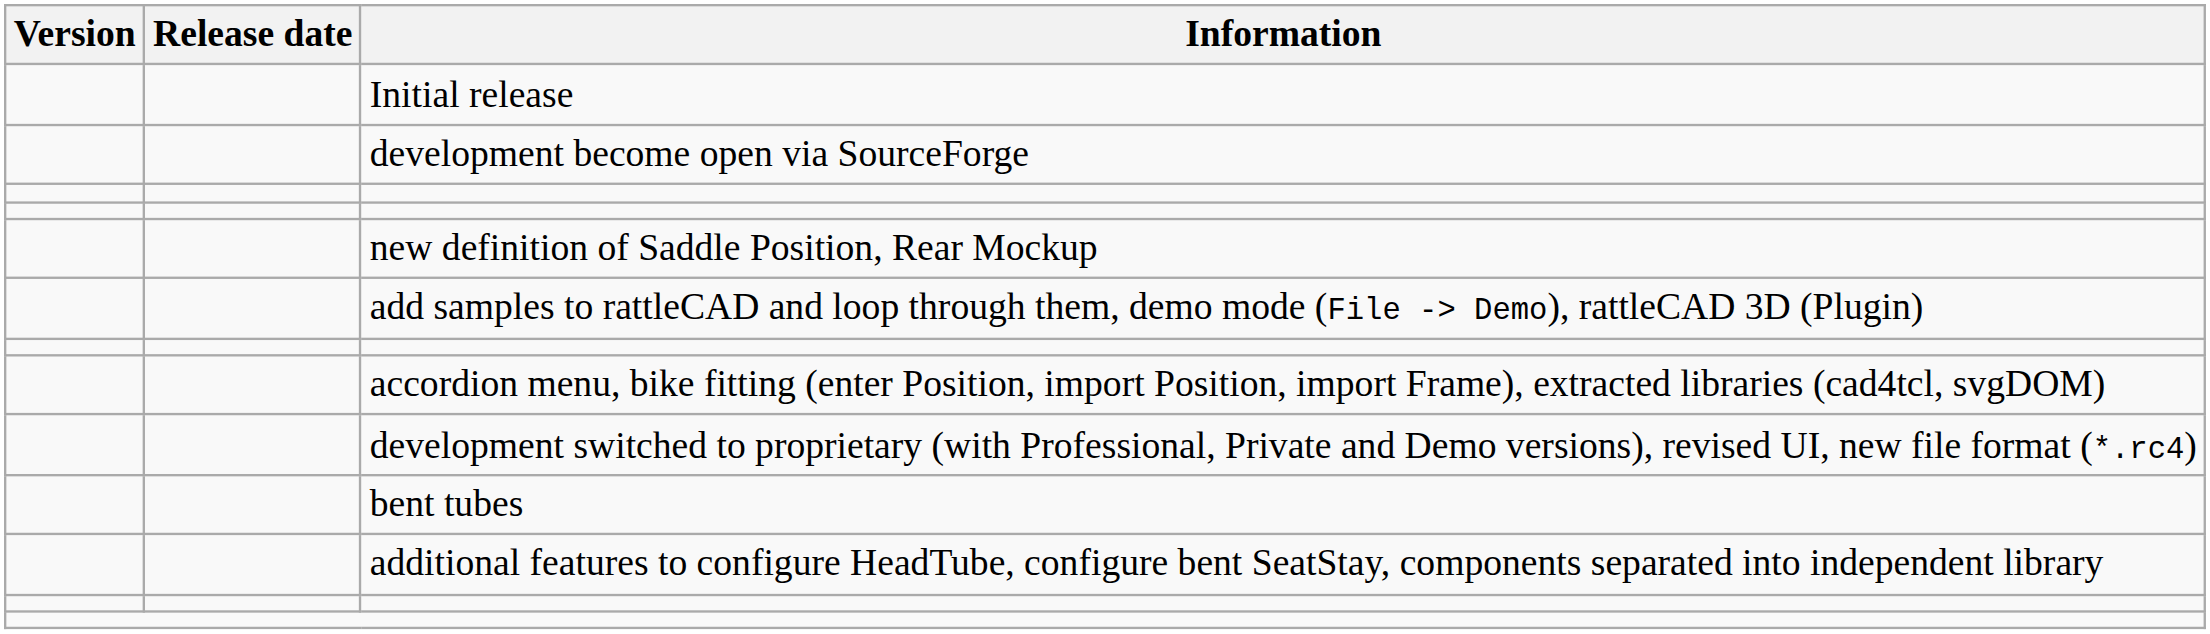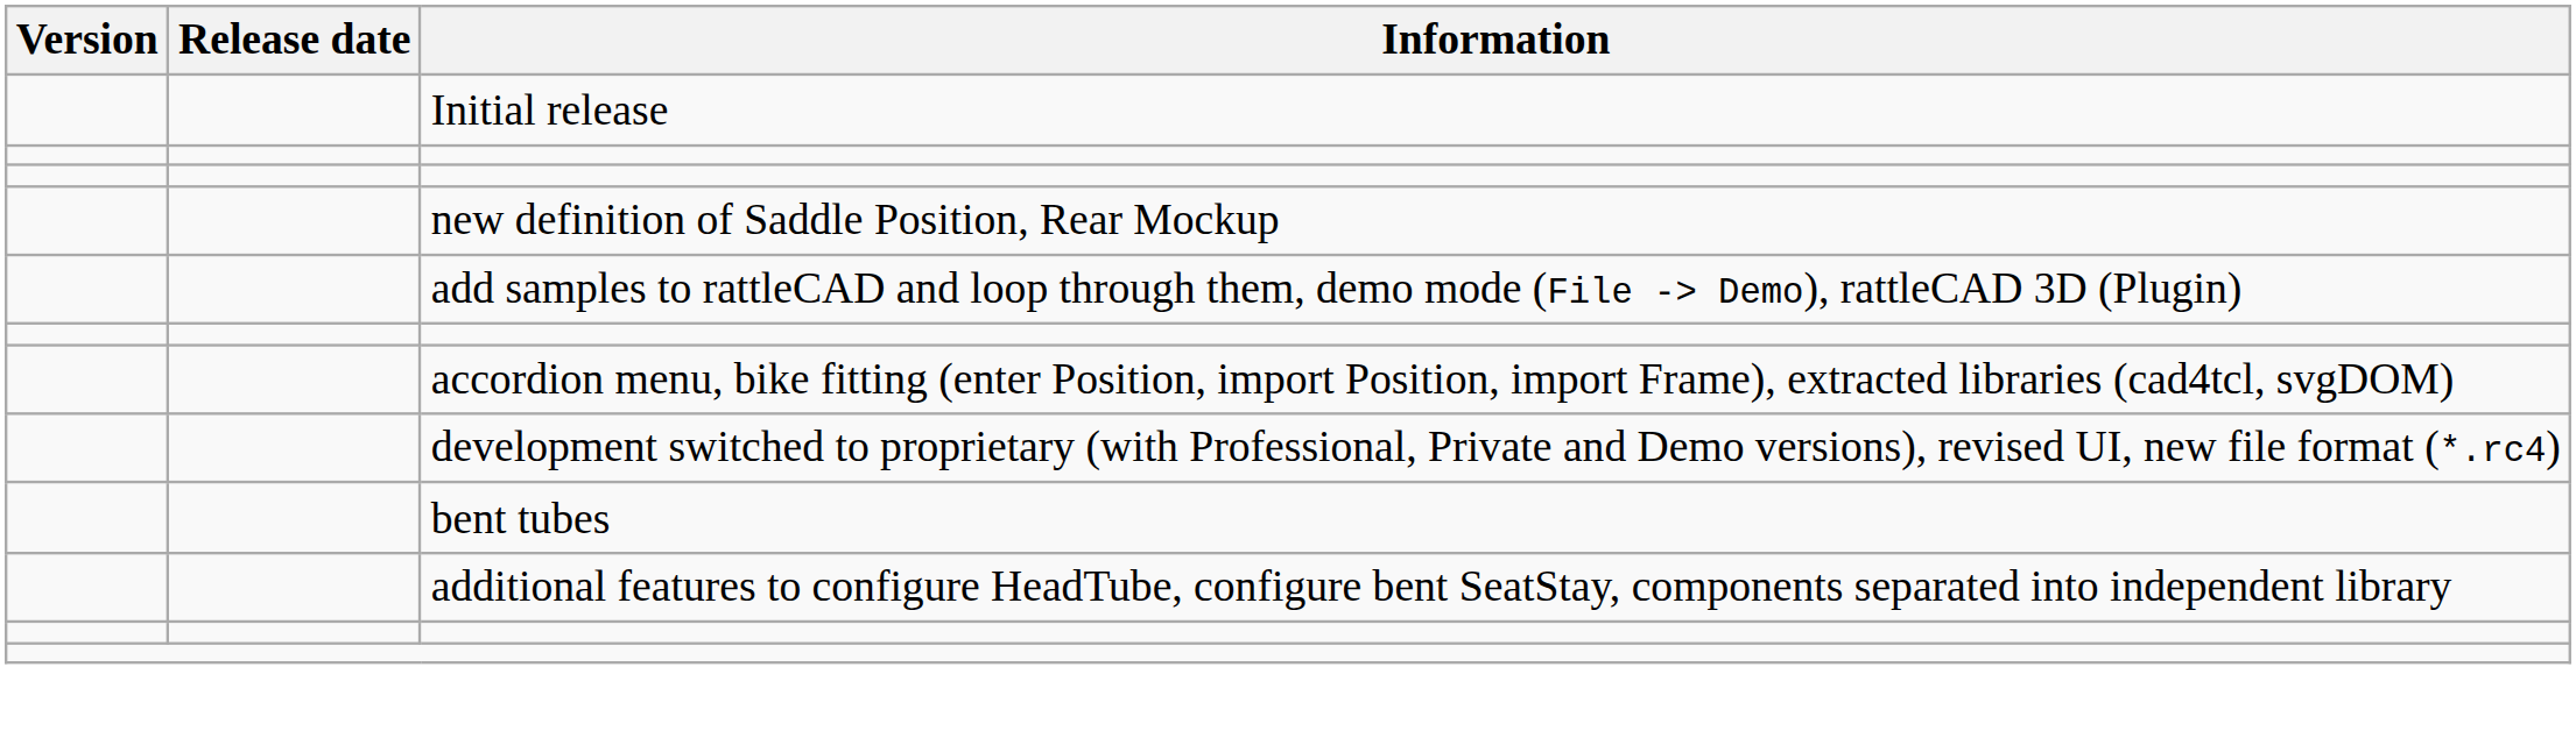 <table class="wikitable" style="margin: 0.4em 0 0.5em;">
 <tr>
 <th>Version</th>
 <th style="white-space: nowrap;">Release date</th>
 <th class="unsortable">Information</th>
 </tr>
 <tr>
 <td></td>
 <td></td>
 <td>Initial release</td>
-</tr>
-<tr>
-<td></td>
-<td></td>
-<td>development become open via SourceForge</td>
 </tr>
 <tr>
 <td></td>
 <td></td>
 <td></td>
 </tr>
 <tr>
 <td></td>
 <td></td>
 <td></td>
 </tr>
 <tr>
 <td></td>
 <td></td>
 <td>new definition of Saddle Position, Rear Mockup</td>
 </tr>
 <tr>
 <td></td>
 <td></td>
 <td>add samples to rattleCAD and loop through them, demo mode (<code>File -> Demo</code>), rattleCAD 3D (Plugin)</td>
 </tr>
 <tr>
 <td></td>
 <td></td>
 <td></td>
 </tr>
 <tr>
 <td></td>
 <td></td>
 <td>accordion menu, bike fitting (enter Position, import Position, import Frame), extracted libraries (cad4tcl, svgDOM)</td>
 </tr>
 <tr>
 <td></td>
 <td></td>
 <td>development switched to proprietary (with Professional, Private and Demo versions), revised UI, new file format (<code>*.rc4</code>)</td>
 </tr>
 <tr>
 <td></td>
 <td></td>
 <td>bent tubes</td>
 </tr>
 <tr>
 <td></td>
 <td></td>
 <td>additional features to configure HeadTube, configure bent SeatStay, components separated into independent library</td>
 </tr>
 <tr>
 <td></td>
 <td></td>
 <td></td>
 </tr>
 <tr class="sortbottom">
 <td colspan="3"></td>
 </tr>
 </table>
